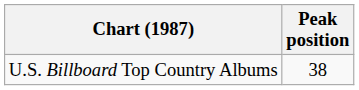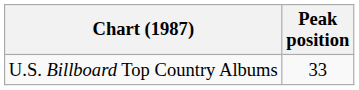 <table class="wikitable">
 <tr>
 <th>Chart (1987)</th>
 <th>Peak<br>position</th>
 </tr>
 <tr>
 <td>U.S. <em>Billboard</em> Top Country Albums</td>
-<td align="center">38</td>
+<td align="center">33</td>
 </tr>
 </table>
